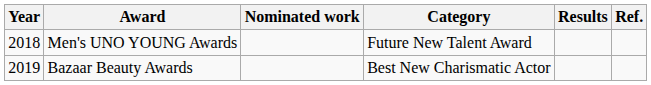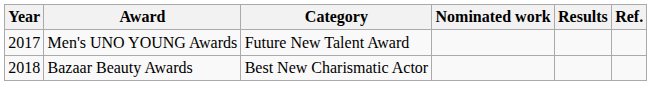 <table class="wikitable">
 <tr>
 <th>Year</th>
 <th>Award</th>
+<th>Category</th>
 <th>Nominated work</th>
-<th>Category</th>
 <th>Results</th>
 <th>Ref.</th>
 </tr>
 <tr>
-<td>2018</td>
+<td>2017</td>
 <td>Men's UNO YOUNG Awards</td>
+<td>Future New Talent Award</td>
 <td></td>
-<td>Future New Talent Award</td>
 <td></td>
 <td></td>
 </tr>
 <tr>
-<td>2019</td>
+<td>2018</td>
 <td>Bazaar Beauty Awards</td>
+<td>Best New Charismatic Actor</td>
 <td></td>
-<td>Best New Charismatic Actor</td>
 <td></td>
 <td></td>
 </tr>
 </table>
